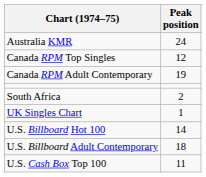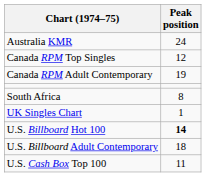 <table class="wikitable sortable">
 <tr>
 <th align="left">Chart (1974–75)</th>
 <th align="left">Peak<br>position</th>
 </tr>
 <tr>
 <td>Australia <a href='#'>KMR</a></td>
 <td style="text-align:center;">24</td>
 </tr>
 <tr>
 <td>Canada <a href='#'><em>RPM</em></a> Top Singles</td>
 <td style="text-align:center;">12</td>
 </tr>
 <tr>
 <td>Canada <a href='#'><em>RPM</em></a> Adult Contemporary</td>
 <td style="text-align:center;">19</td>
 </tr>
 <tr>
 <td></td>
 </tr>
 <tr>
 <td>South Africa</td>
-<td align="center">2</td>
+<td align="center">8</td>
 </tr>
 <tr>
 <td><a href='#'>UK Singles Chart</a></td>
 <td style="text-align:center;">1</td>
 </tr>
 <tr>
 <td>U.S. <em><a href='#'>Billboard</a></em> <a href='#'>Hot 100</a></td>
-<td style="text-align:center;">14</td>
+<td style="text-align:center;"><strong>14</strong></td>
 </tr>
 <tr>
 <td>U.S. <em>Billboard</em> <a href='#'>Adult Contemporary</a></td>
 <td style="text-align:center;">18</td>
 </tr>
 <tr>
 <td>U.S. <a href='#'><em>Cash Box</em></a> Top 100</td>
 <td align="center">11</td>
 </tr>
 </table>
